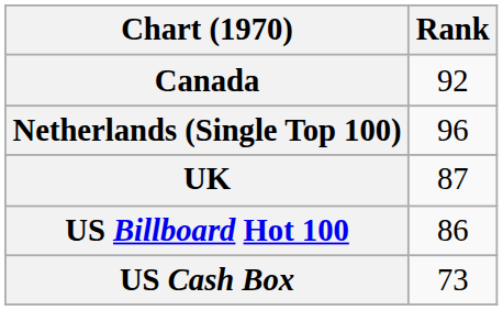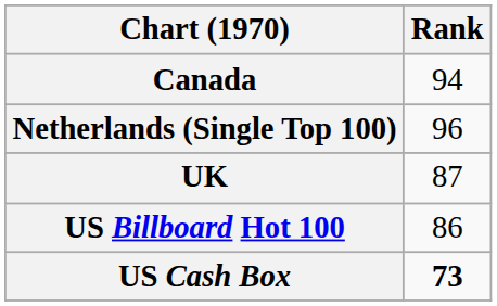 <table class="wikitable sortable plainrowheaders" style="text-align:center;">
 <tr>
 <th scope="col">Chart (1970)</th>
 <th scope="col">Rank</th>
 </tr>
 <tr>
 <th scope="row">Canada</th>
-<td>92</td>
+<td>94</td>
 </tr>
 <tr>
 <th scope="row">Netherlands (Single Top 100)</th>
 <td>96</td>
 </tr>
 <tr>
 <th scope="row">UK</th>
 <td>87</td>
 </tr>
 <tr>
 <th scope="row">US <em><a href='#'>Billboard</a></em> <a href='#'>Hot 100</a></th>
 <td>86</td>
 </tr>
 <tr>
 <th scope="row">US <em>Cash Box</em></th>
-<td>73</td>
+<td><strong>73</strong></td>
 </tr>
 </table>
